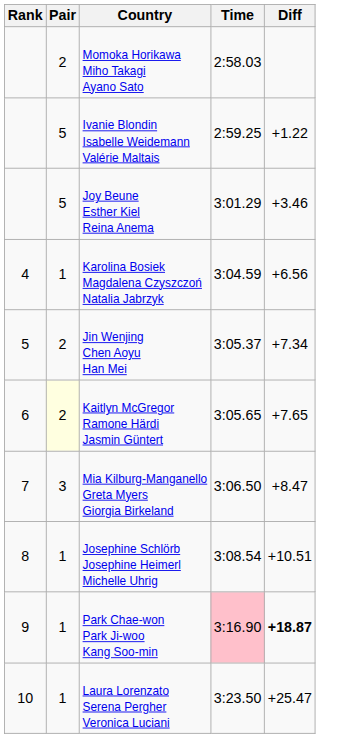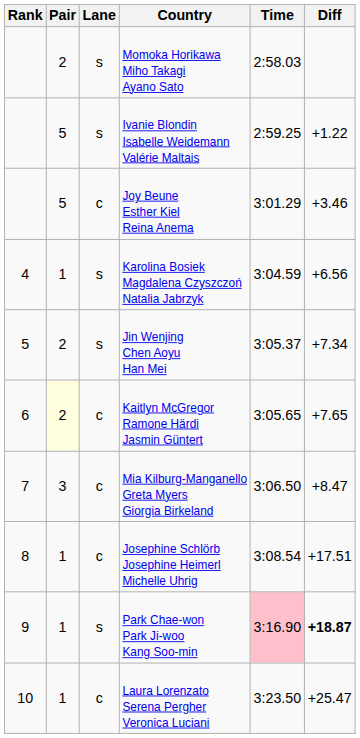 <table class="wikitable sortable" style="text-align:center">
 <tr>
 <th>Rank</th>
 <th>Pair</th>
+<th>Lane</th>
 <th>Country</th>
 <th>Time</th>
 <th>Diff</th>
 </tr>
 <tr>
 <td></td>
 <td>2</td>
+<td>s</td>
 <td align=left><br><small><a href='#'>Momoka Horikawa</a><br><a href='#'>Miho Takagi</a><br><a href='#'>Ayano Sato</a></small></td>
 <td>2:58.03</td>
 <td></td>
 </tr>
 <tr>
 <td></td>
 <td>5</td>
+<td>s</td>
 <td align=left><br><small><a href='#'>Ivanie Blondin</a><br><a href='#'>Isabelle Weidemann</a><br><a href='#'>Valérie Maltais</a></small></td>
 <td>2:59.25</td>
 <td>+1.22</td>
 </tr>
 <tr>
 <td></td>
 <td>5</td>
+<td>c</td>
 <td align=left><br><small><a href='#'>Joy Beune</a><br><a href='#'>Esther Kiel</a><br><a href='#'>Reina Anema</a></small></td>
 <td>3:01.29</td>
 <td>+3.46</td>
 </tr>
 <tr>
 <td>4</td>
 <td>1</td>
+<td>s</td>
 <td align=left><br><small><a href='#'>Karolina Bosiek</a><br><a href='#'>Magdalena Czyszczoń</a><br><a href='#'>Natalia Jabrzyk</a></small></td>
 <td>3:04.59</td>
 <td>+6.56</td>
 </tr>
 <tr>
 <td>5</td>
 <td>2</td>
+<td>s</td>
 <td align=left><br><small><a href='#'>Jin Wenjing</a><br><a href='#'>Chen Aoyu</a><br><a href='#'>Han Mei</a></small></td>
 <td>3:05.37</td>
 <td>+7.34</td>
 </tr>
 <tr>
 <td>6</td>
 <td style="background: lightyellow;">2</td>
+<td>c</td>
 <td align=left><br><small><a href='#'>Kaitlyn McGregor</a><br><a href='#'>Ramone Härdi</a><br><a href='#'>Jasmin Güntert</a></small></td>
 <td>3:05.65</td>
 <td>+7.65</td>
 </tr>
 <tr>
 <td>7</td>
 <td>3</td>
+<td>c</td>
 <td align=left><br><small><a href='#'>Mia Kilburg-Manganello</a><br><a href='#'>Greta Myers</a><br><a href='#'>Giorgia Birkeland</a></small></td>
 <td>3:06.50</td>
 <td>+8.47</td>
 </tr>
 <tr>
 <td>8</td>
 <td>1</td>
+<td>c</td>
 <td align=left><br><small><a href='#'>Josephine Schlörb</a><br><a href='#'>Josephine Heimerl</a><br><a href='#'>Michelle Uhrig</a></small></td>
 <td>3:08.54</td>
-<td>+10.51</td>
+<td>+17.51</td>
 </tr>
 <tr>
 <td>9</td>
 <td>1</td>
+<td>s</td>
 <td align=left><br><small><a href='#'>Park Chae-won</a><br><a href='#'>Park Ji-woo</a><br><a href='#'>Kang Soo-min</a></small></td>
 <td style="background: pink;">3:16.90</td>
 <td><strong>+18.87</strong></td>
 </tr>
 <tr>
 <td>10</td>
 <td>1</td>
+<td>c</td>
 <td align=left><br><small><a href='#'>Laura Lorenzato</a><br><a href='#'>Serena Pergher</a><br><a href='#'>Veronica Luciani</a></small></td>
 <td>3:23.50</td>
 <td>+25.47</td>
 </tr>
 </table>
